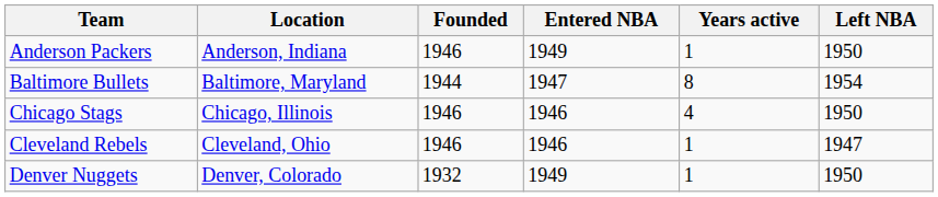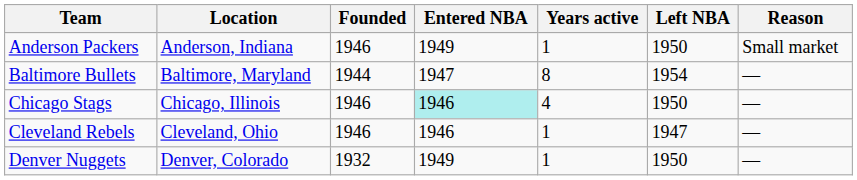 <table class="wikitable sortable" style="width:60%;">
 <tr>
 <th>Team</th>
 <th>Location</th>
 <th>Founded</th>
 <th>Entered NBA</th>
 <th>Years active</th>
 <th>Left NBA</th>
+<th>Reason</th>
 </tr>
 <tr>
 <td><a href='#'>Anderson Packers</a></td>
 <td><a href='#'>Anderson, Indiana</a></td>
 <td>1946</td>
 <td>1949</td>
 <td>1</td>
 <td>1950</td>
+<td>Small market</td>
 </tr>
 <tr>
 <td><a href='#'>Baltimore Bullets</a></td>
 <td><a href='#'>Baltimore, Maryland</a></td>
 <td>1944</td>
 <td>1947</td>
 <td>8</td>
 <td>1954</td>
+<td>—</td>
 </tr>
 <tr>
 <td><a href='#'>Chicago Stags</a></td>
 <td><a href='#'>Chicago, Illinois</a></td>
 <td>1946</td>
-<td>1946</td>
+<td style="background: paleturquoise;">1946</td>
 <td>4</td>
 <td>1950</td>
+<td>—</td>
 </tr>
 <tr>
 <td><a href='#'>Cleveland Rebels</a></td>
 <td><a href='#'>Cleveland, Ohio</a></td>
 <td>1946</td>
 <td>1946</td>
 <td>1</td>
 <td>1947</td>
+<td>—</td>
 </tr>
 <tr>
 <td><a href='#'>Denver Nuggets</a></td>
 <td><a href='#'>Denver, Colorado</a></td>
 <td>1932</td>
 <td>1949</td>
 <td>1</td>
 <td>1950</td>
+<td>—</td>
 </tr>
 </table>
